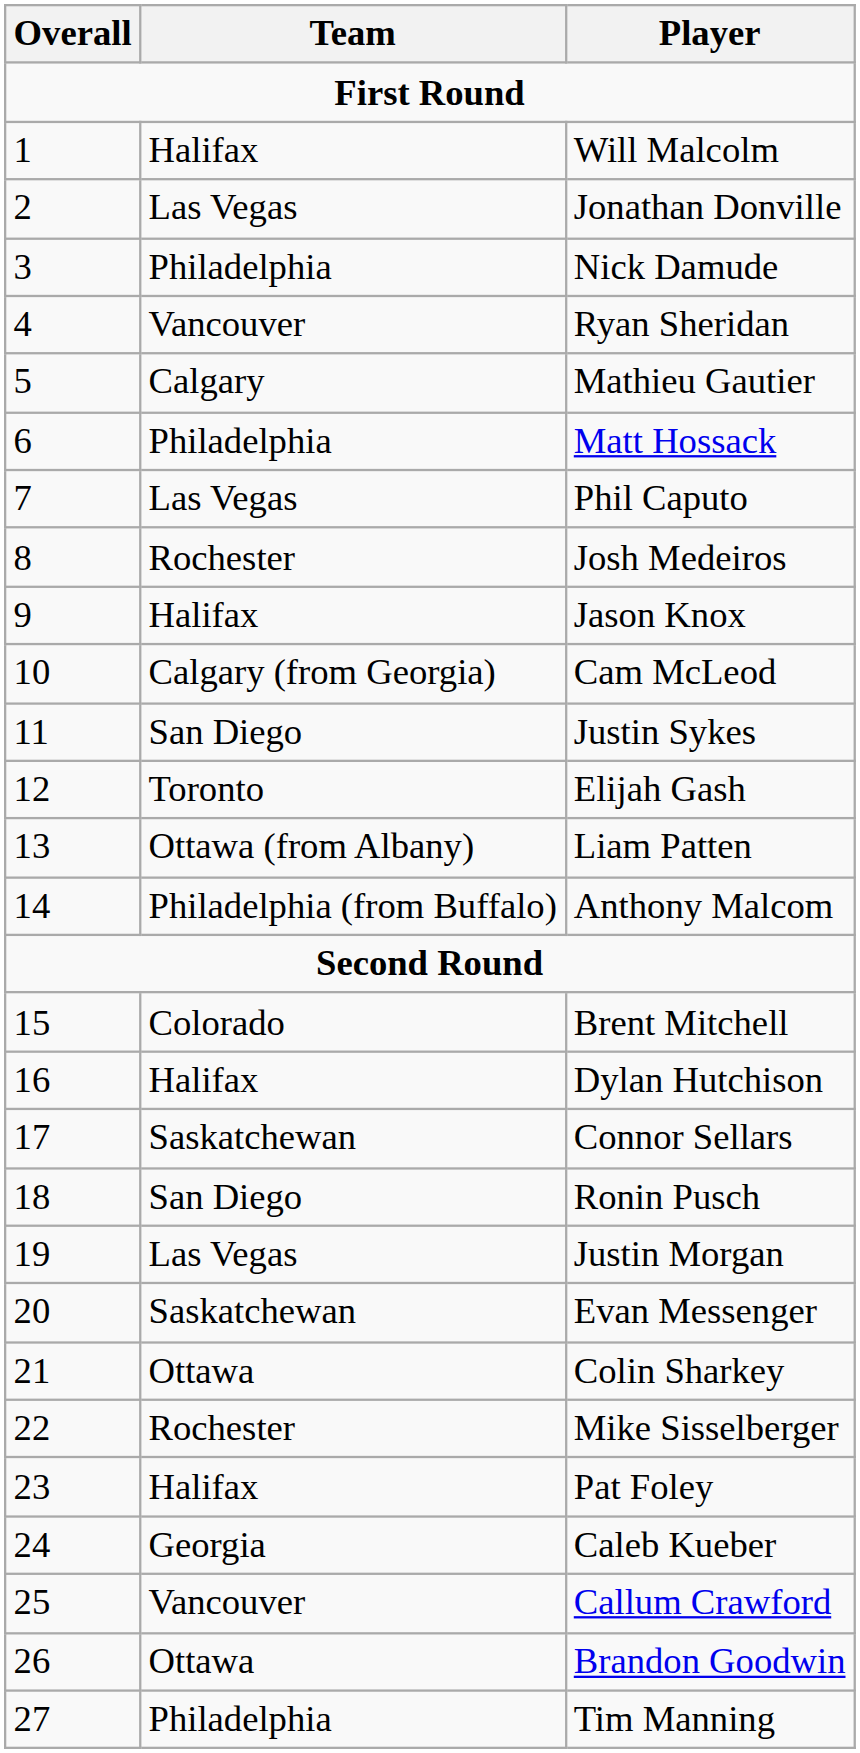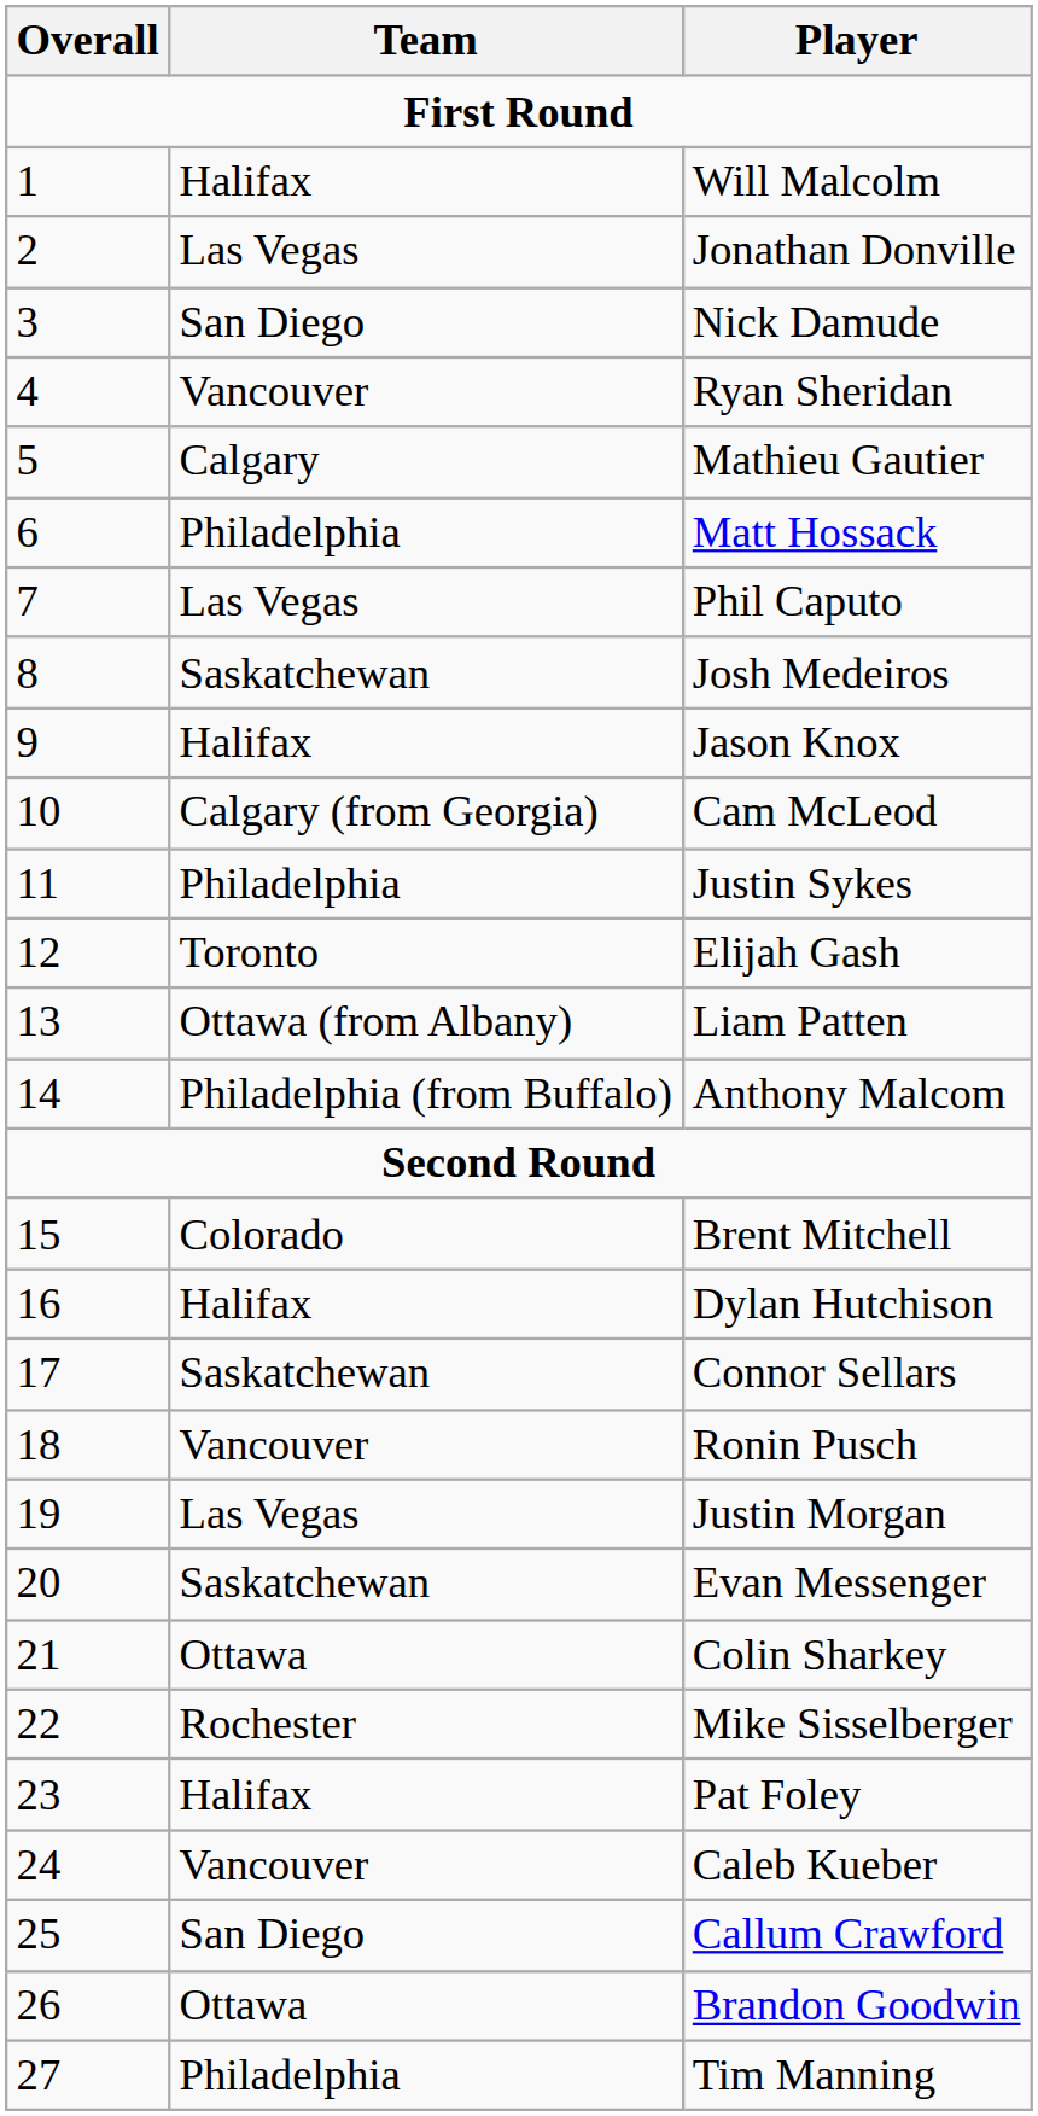 <table class="wikitable">
 <tr>
 <th>Overall</th>
 <th>Team</th>
 <th>Player</th>
 </tr>
 <tr>
 <td align="center" colspan="3"><strong>First Round</strong></td>
 </tr>
 <tr>
 <td>1</td>
 <td>Halifax</td>
 <td>Will Malcolm</td>
 </tr>
 <tr>
 <td>2</td>
 <td>Las Vegas</td>
 <td>Jonathan Donville</td>
 </tr>
 <tr>
 <td>3</td>
-<td>Philadelphia</td>
+<td>San Diego</td>
 <td>Nick Damude</td>
 </tr>
 <tr>
 <td>4</td>
 <td>Vancouver</td>
 <td>Ryan Sheridan</td>
 </tr>
 <tr>
 <td>5</td>
 <td>Calgary</td>
 <td>Mathieu Gautier</td>
 </tr>
 <tr>
 <td>6</td>
 <td>Philadelphia</td>
 <td><a href='#'>Matt Hossack</a></td>
 </tr>
 <tr>
 <td>7</td>
 <td>Las Vegas</td>
 <td>Phil Caputo</td>
 </tr>
 <tr>
 <td>8</td>
-<td>Rochester</td>
+<td>Saskatchewan</td>
 <td>Josh Medeiros</td>
 </tr>
 <tr>
 <td>9</td>
 <td>Halifax</td>
 <td>Jason Knox</td>
 </tr>
 <tr>
 <td>10</td>
 <td>Calgary (from Georgia)</td>
 <td>Cam McLeod</td>
 </tr>
 <tr>
 <td>11</td>
-<td>San Diego</td>
+<td>Philadelphia</td>
 <td>Justin Sykes</td>
 </tr>
 <tr>
 <td>12</td>
 <td>Toronto</td>
 <td>Elijah Gash</td>
 </tr>
 <tr>
 <td>13</td>
 <td>Ottawa (from Albany)</td>
 <td>Liam Patten</td>
 </tr>
 <tr>
 <td>14</td>
 <td>Philadelphia (from Buffalo)</td>
 <td>Anthony Malcom</td>
 </tr>
 <tr>
 <td align="center" colspan="3"><strong>Second Round</strong></td>
 </tr>
 <tr>
 <td>15</td>
 <td>Colorado</td>
 <td>Brent Mitchell</td>
 </tr>
 <tr>
 <td>16</td>
 <td>Halifax</td>
 <td>Dylan Hutchison</td>
 </tr>
 <tr>
 <td>17</td>
 <td>Saskatchewan</td>
 <td>Connor Sellars</td>
 </tr>
 <tr>
 <td>18</td>
-<td>San Diego</td>
+<td>Vancouver</td>
 <td>Ronin Pusch</td>
 </tr>
 <tr>
 <td>19</td>
 <td>Las Vegas</td>
 <td>Justin Morgan</td>
 </tr>
 <tr>
 <td>20</td>
 <td>Saskatchewan</td>
 <td>Evan Messenger</td>
 </tr>
 <tr>
 <td>21</td>
 <td>Ottawa</td>
 <td>Colin Sharkey</td>
 </tr>
 <tr>
 <td>22</td>
 <td>Rochester</td>
 <td>Mike Sisselberger</td>
 </tr>
 <tr>
 <td>23</td>
 <td>Halifax</td>
 <td>Pat Foley</td>
 </tr>
 <tr>
 <td>24</td>
-<td>Georgia</td>
+<td>Vancouver</td>
 <td>Caleb Kueber</td>
 </tr>
 <tr>
 <td>25</td>
-<td>Vancouver</td>
+<td>San Diego</td>
 <td><a href='#'>Callum Crawford</a></td>
 </tr>
 <tr>
 <td>26</td>
 <td>Ottawa</td>
 <td><a href='#'>Brandon Goodwin</a></td>
 </tr>
 <tr>
 <td>27</td>
 <td>Philadelphia</td>
 <td>Tim Manning</td>
 </tr>
 </table>
